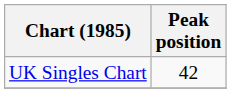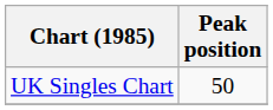 <table class="wikitable">
 <tr>
 <th align="left">Chart (1985)</th>
 <th align="center">Peak<br>position</th>
 </tr>
 <tr>
 <td align="left"><a href='#'>UK Singles Chart</a></td>
-<td align="center">42</td>
+<td align="center">50</td>
 </tr>
 <tr>
 </tr>
 </table>
